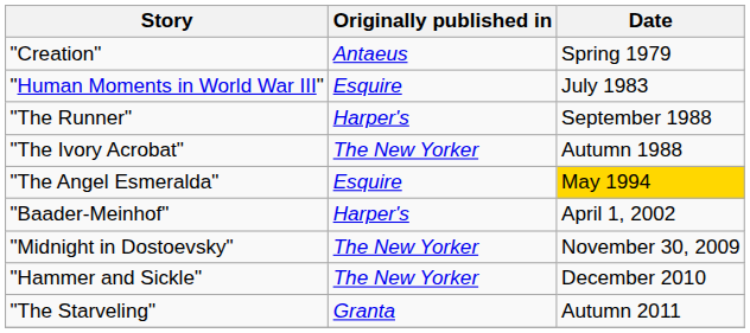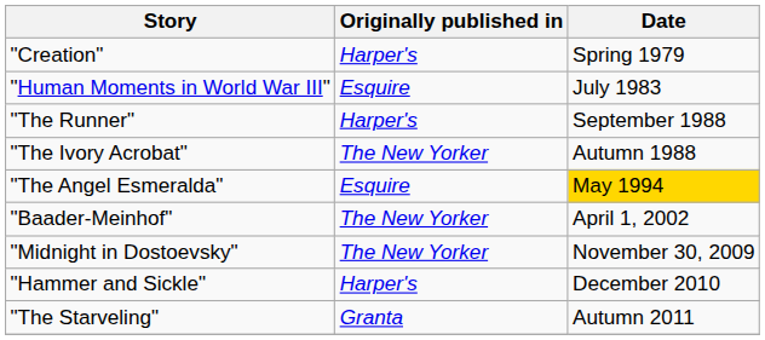 <table class="wikitable">
 <tr>
 <th><strong>Story</strong></th>
 <th><strong>Originally published in</strong></th>
 <th><strong>Date</strong></th>
 </tr>
 <tr>
 <td>"Creation"</td>
-<td><em><a href='#'>Antaeus</a></em></td>
+<td><em><a href='#'>Harper's</a></em></td>
 <td>Spring 1979</td>
 </tr>
 <tr>
 <td>"<a href='#'>Human Moments in World War III</a>"</td>
 <td><em><a href='#'>Esquire</a></em></td>
 <td>July 1983</td>
 </tr>
 <tr>
 <td>"The Runner"</td>
 <td><em><a href='#'>Harper's</a></em></td>
 <td>September 1988</td>
 </tr>
 <tr>
 <td>"The Ivory Acrobat"</td>
 <td><em><a href='#'>The New Yorker</a></em></td>
 <td>Autumn 1988</td>
 </tr>
 <tr>
 <td>"The Angel Esmeralda"</td>
 <td><em><a href='#'>Esquire</a></em></td>
 <td style="background: gold;">May 1994</td>
 </tr>
 <tr>
 <td>"Baader-Meinhof"</td>
-<td><em><a href='#'>Harper's</a></em></td>
+<td><em><a href='#'>The New Yorker</a></em></td>
 <td>April 1, 2002</td>
 </tr>
 <tr>
 <td>"Midnight in Dostoevsky"</td>
 <td><em><a href='#'>The New Yorker</a></em></td>
 <td>November 30, 2009</td>
 </tr>
 <tr>
 <td>"Hammer and Sickle"</td>
-<td><em><a href='#'>The New Yorker</a></em></td>
+<td><em><a href='#'>Harper's</a></em></td>
 <td>December 2010</td>
 </tr>
 <tr>
 <td>"The Starveling"</td>
 <td><em><a href='#'>Granta</a></em></td>
 <td>Autumn 2011</td>
 </tr>
 <tr>
 </tr>
 </table>
